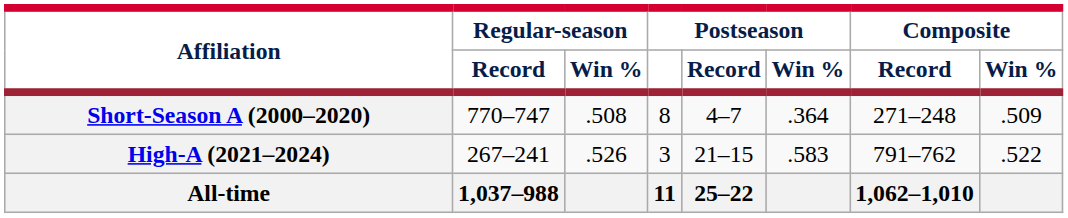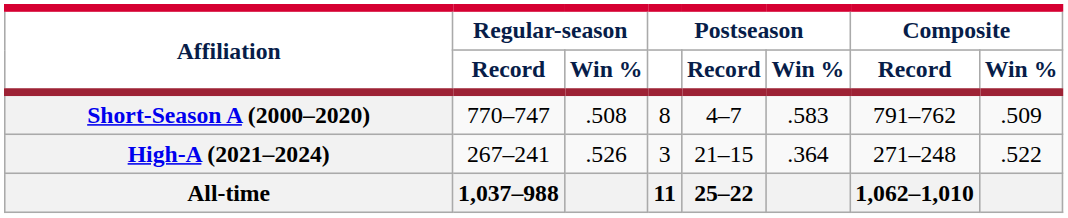 <table class="wikitable sortable plainrowheaders" style="font-size: 95%; text-align:center;">
 <tr>
 <th rowspan="2" scope="col" style="background-color:#ffffff; border-top:#D50032 5px solid; border-bottom:#9D2235 5px solid; color:#071d49" width="280px">Affiliation</th>
 <th colspan="2" scope="col" style="background-color:#ffffff; border-top:#D50032 5px solid; color:#071d49">Regular-season</th>
 <th colspan="3" scope="col" style="background-color:#ffffff; border-top:#D50032 5px solid; color:#071d49">Postseason</th>
 <th colspan="2" scope="col" style="background-color:#ffffff; border-top:#D50032 5px solid; color:#071d49">Composite</th>
 </tr>
 <tr>
 <th scope="col" style="background-color:#ffffff; border-bottom:#9D2235 5px solid; color:#071d49">Record</th>
 <th scope="col" style="background-color:#ffffff; border-bottom:#9D2235 5px solid; color:#071d49">Win %</th>
 <th scope="col" style="background-color:#ffffff; border-bottom:#9D2235 5px solid; color:#071d49"></th>
 <th scope="col" style="background-color:#ffffff; border-bottom:#9D2235 5px solid; color:#071d49">Record</th>
 <th scope="col" style="background-color:#ffffff; border-bottom:#9D2235 5px solid; color:#071d49">Win %</th>
 <th scope="col" style="background-color:#ffffff; border-bottom:#9D2235 5px solid; color:#071d49">Record</th>
 <th scope="col" style="background-color:#ffffff; border-bottom:#9D2235 5px solid; color:#071d49">Win %</th>
 </tr>
 <tr>
 <th scope="row"><a href='#'>Short-Season A</a> (2000–2020)</th>
 <td>770–747</td>
 <td>.508</td>
 <td>8</td>
 <td>4–7</td>
-<td>.364</td>
-<td>271–248</td>
+<td>.583</td>
+<td>791–762</td>
 <td>.509</td>
 </tr>
 <tr>
 <th scope="row"><a href='#'>High-A</a> (2021–2024)</th>
 <td>267–241</td>
 <td>.526</td>
 <td>3</td>
 <td>21–15</td>
-<td>.583</td>
-<td>791–762</td>
+<td>.364</td>
+<td>271–248</td>
 <td>.522</td>
 </tr>
 <tr>
 <th scope="row"><strong>All-time</strong></th>
 <th>1,037–988</th>
 <th></th>
 <th>11</th>
 <th>25–22</th>
 <th></th>
 <th>1,062–1,010</th>
 <th></th>
 </tr>
 </table>
